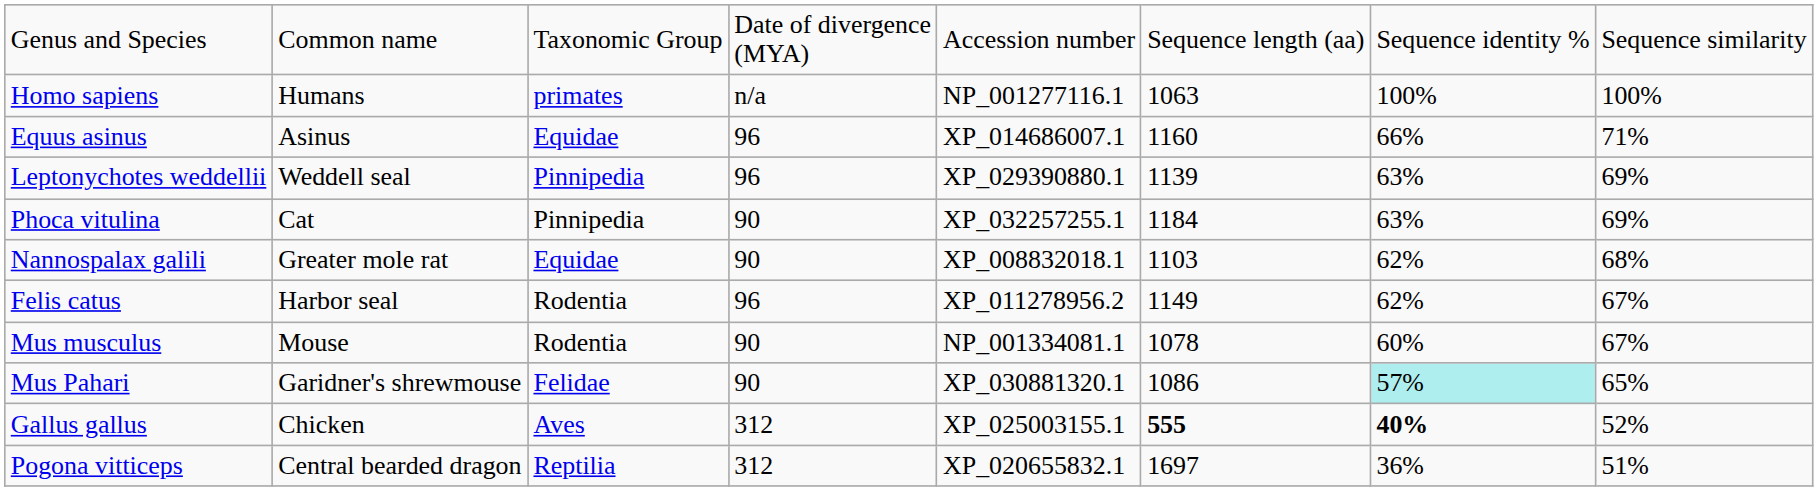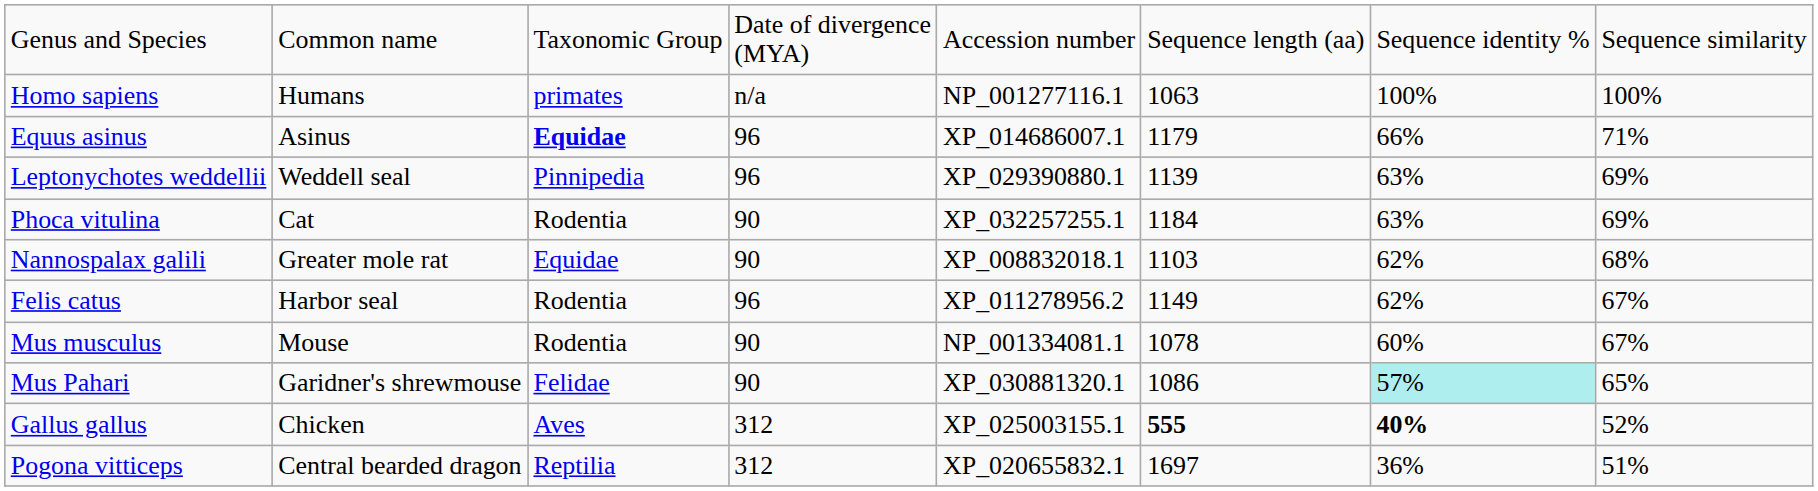 <table class="wikitable sortable">
 <tr>
 <td>Genus and Species</td>
 <td>Common name</td>
 <td>Taxonomic Group</td>
 <td>Date of divergence<br>(MYA)</td>
 <td>Accession number</td>
 <td>Sequence length (aa)</td>
 <td>Sequence identity %</td>
 <td>Sequence similarity</td>
 </tr>
 <tr>
 <td><a href='#'>Homo sapiens</a></td>
 <td>Humans</td>
 <td><a href='#'>primates</a></td>
 <td>n/a</td>
 <td>NP_001277116.1</td>
 <td>1063</td>
 <td>100%</td>
 <td>100%</td>
 </tr>
 <tr>
 <td><a href='#'>Equus asinus</a></td>
 <td>Asinus</td>
-<td><a href='#'>Equidae</a></td>
+<td><strong><a href='#'>Equidae</a></strong></td>
 <td>96</td>
 <td>XP_014686007.1</td>
-<td>1160</td>
+<td>1179</td>
 <td>66%</td>
 <td>71%</td>
 </tr>
 <tr>
 <td><a href='#'>Leptonychotes weddellii</a></td>
 <td>Weddell seal</td>
 <td><a href='#'>Pinnipedia</a></td>
 <td>96</td>
 <td>XP_029390880.1</td>
 <td>1139</td>
 <td>63%</td>
 <td>69%</td>
 </tr>
 <tr>
 <td><a href='#'>Phoca vitulina</a></td>
 <td>Cat</td>
-<td>Pinnipedia</td>
+<td>Rodentia</td>
 <td>90</td>
 <td>XP_032257255.1</td>
 <td>1184</td>
 <td>63%</td>
 <td>69%</td>
 </tr>
 <tr>
 <td><a href='#'>Nannospalax galili</a></td>
 <td>Greater mole rat</td>
 <td><a href='#'>Equidae</a></td>
 <td>90</td>
 <td>XP_008832018.1</td>
 <td>1103</td>
 <td>62%</td>
 <td>68%</td>
 </tr>
 <tr>
 <td><a href='#'>Felis catus</a></td>
 <td>Harbor seal</td>
 <td>Rodentia</td>
 <td>96</td>
 <td>XP_011278956.2</td>
 <td>1149</td>
 <td>62%</td>
 <td>67%</td>
 </tr>
 <tr>
 <td><a href='#'>Mus musculus</a></td>
 <td>Mouse</td>
 <td>Rodentia</td>
 <td>90</td>
 <td>NP_001334081.1</td>
 <td>1078</td>
 <td>60%</td>
 <td>67%</td>
 </tr>
 <tr>
 <td><a href='#'>Mus Pahari</a></td>
 <td>Garidner's shrewmouse</td>
 <td><a href='#'>Felidae</a></td>
 <td>90</td>
 <td>XP_030881320.1</td>
 <td>1086</td>
 <td style="background: paleturquoise;">57%</td>
 <td>65%</td>
 </tr>
 <tr>
 <td><a href='#'>Gallus gallus</a></td>
 <td>Chicken</td>
 <td><a href='#'>Aves</a></td>
 <td>312</td>
 <td>XP_025003155.1</td>
 <td><strong>555</strong></td>
 <td><strong>40%</strong></td>
 <td>52%</td>
 </tr>
 <tr>
 <td><a href='#'>Pogona vitticeps</a></td>
 <td>Central bearded dragon</td>
 <td><a href='#'>Reptilia</a></td>
 <td>312</td>
 <td>XP_020655832.1</td>
 <td>1697</td>
 <td>36%</td>
 <td>51%</td>
 </tr>
 </table>
